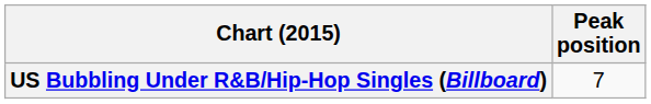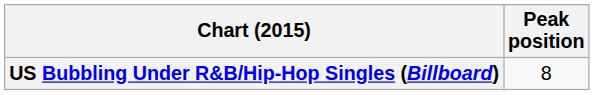 <table class="wikitable sortable plainrowheaders" style="text-align:center">
 <tr>
 <th scope="col">Chart (2015)</th>
 <th scope="col">Peak<br>position</th>
 </tr>
 <tr>
 <th scope="row">US <a href='#'>Bubbling Under R&B/Hip-Hop Singles</a> (<em><a href='#'>Billboard</a></em>)</th>
-<td>7</td>
+<td>8</td>
 </tr>
 </table>
